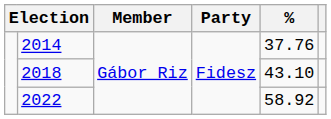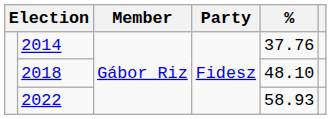 <table class=wikitable>
 <tr>
 <th colspan=2>Election</th>
 <th>Member</th>
 <th>Party</th>
 <th>%</th>
 <th></th>
 </tr>
 <tr>
 <td rowspan=3 bgcolor=></td>
 <td><a href='#'>2014</a></td>
 <td rowspan=3><a href='#'>Gábor Riz</a></td>
 <td rowspan=3><a href='#'>Fidesz</a></td>
 <td align=right>37.76</td>
 <td align=center></td>
 </tr>
 <tr>
 <td><a href='#'>2018</a></td>
-<td align=right>43.10</td>
+<td align=right>48.10</td>
 <td align=center></td>
 </tr>
 <tr>
 <td><a href='#'>2022</a></td>
-<td align=right>58.92</td>
+<td align=right>58.93</td>
 <td align=center></td>
 </tr>
 </table>
